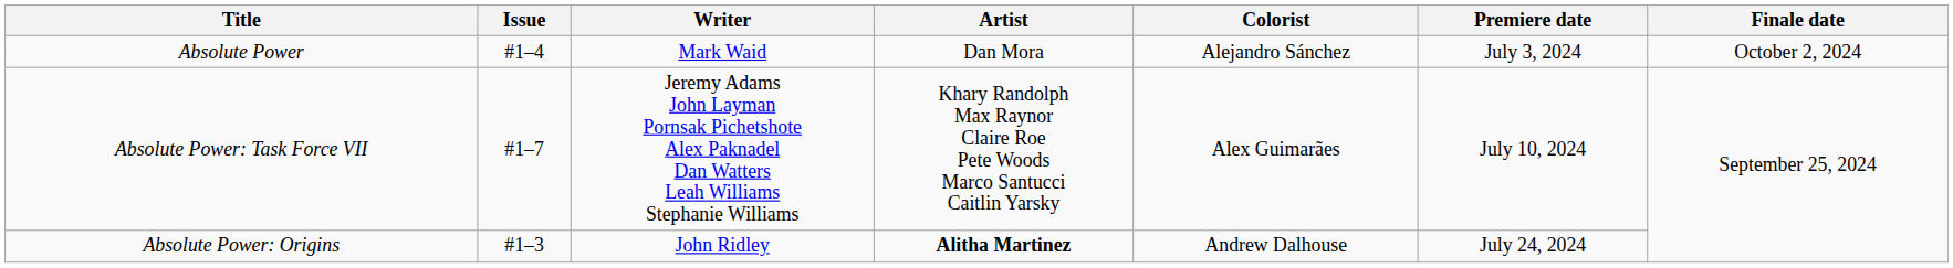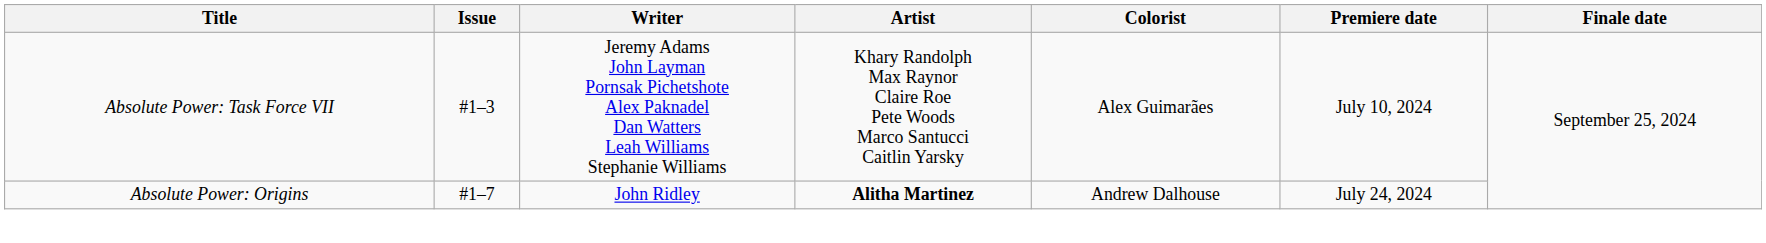 <table class="wikitable" style="text-align:center; width:100%">
 <tr>
 <th scope="col">Title</th>
 <th scope="col">Issue</th>
 <th scope="col">Writer</th>
 <th scope="col">Artist</th>
 <th scope="col">Colorist</th>
 <th scope="col">Premiere date</th>
 <th scope="col">Finale date</th>
 </tr>
 <tr>
-<td><em>Absolute Power</em></td>
-<td>#1–4</td>
-<td><a href='#'>Mark Waid</a></td>
-<td>Dan Mora</td>
-<td>Alejandro Sánchez</td>
-<td>July 3, 2024</td>
-<td>October 2, 2024</td>
-</tr>
-<tr>
 <td><em>Absolute Power: Task Force VII</em></td>
-<td>#1–7</td>
+<td>#1–3</td>
 <td>Jeremy Adams<br><a href='#'>John Layman</a><br><a href='#'>Pornsak Pichetshote</a><br><a href='#'>Alex Paknadel</a><br><a href='#'>Dan Watters</a><br><a href='#'>Leah Williams</a><br>Stephanie Williams</td>
 <td>Khary Randolph<br>Max Raynor<br>Claire Roe<br>Pete Woods<br>Marco Santucci<br>Caitlin Yarsky</td>
 <td>Alex Guimarães</td>
 <td>July 10, 2024</td>
 <td rowspan="2">September 25, 2024</td>
 </tr>
 <tr>
 <td><em>Absolute Power: Origins</em></td>
-<td>#1–3</td>
+<td>#1–7</td>
 <td><a href='#'>John Ridley</a></td>
 <td><strong>Alitha Martinez</strong></td>
 <td>Andrew Dalhouse</td>
 <td>July 24, 2024</td>
 </tr>
 </table>
